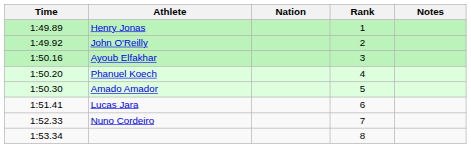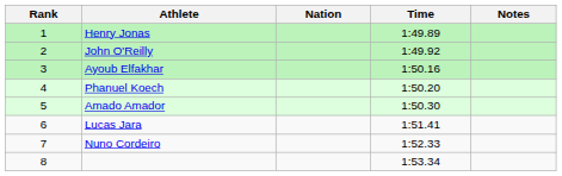 <table class="wikitable sortable" style="text-align:center;width: 60%;">
 <tr>
-<th scope="col">Time</th>
+<th scope="col">Rank</th>
 <th scope="col">Athlete</th>
 <th scope="col">Nation</th>
-<th scope="col">Rank</th>
+<th scope="col">Time</th>
 <th scope="col">Notes</th>
 </tr>
 <tr bgcolor=bbf3bb>
-<td>1:49.89</td>
+<td>1</td>
 <td align=left><a href='#'>Henry Jonas</a></td>
 <td align=left></td>
-<td>1</td>
+<td>1:49.89</td>
 <td></td>
 </tr>
 <tr bgcolor=bbf3bb>
-<td>1:49.92</td>
+<td>2</td>
 <td align=left><a href='#'>John O'Reilly</a></td>
 <td align=left></td>
-<td>2</td>
+<td>1:49.92</td>
 <td></td>
 </tr>
 <tr bgcolor=bbf3bb>
-<td>1:50.16</td>
+<td>3</td>
 <td align=left><a href='#'>Ayoub Elfakhar</a></td>
 <td align=left></td>
-<td>3</td>
+<td>1:50.16</td>
 <td></td>
 </tr>
 <tr bgcolor=ddffdd>
-<td>1:50.20</td>
+<td>4</td>
 <td align=left><a href='#'>Phanuel Koech</a></td>
 <td align=left></td>
-<td>4</td>
+<td>1:50.20</td>
 <td></td>
 </tr>
 <tr bgcolor=ddffdd>
-<td>1:50.30</td>
+<td>5</td>
 <td align=left><a href='#'>Amado Amador</a></td>
 <td align=left></td>
-<td>5</td>
+<td>1:50.30</td>
 <td></td>
 </tr>
 <tr>
-<td>1:51.41</td>
+<td>6</td>
 <td align=left><a href='#'>Lucas Jara</a></td>
 <td align=left></td>
-<td>6</td>
+<td>1:51.41</td>
 <td></td>
 </tr>
 <tr>
-<td>1:52.33</td>
+<td>7</td>
 <td align=left><a href='#'>Nuno Cordeiro</a></td>
 <td align=left></td>
-<td>7</td>
+<td>1:52.33</td>
 <td></td>
 </tr>
 <tr>
-<td>1:53.34</td>
+<td>8</td>
 <td align=left></td>
 <td align=left></td>
-<td>8</td>
+<td>1:53.34</td>
 <td></td>
 </tr>
 </table>
